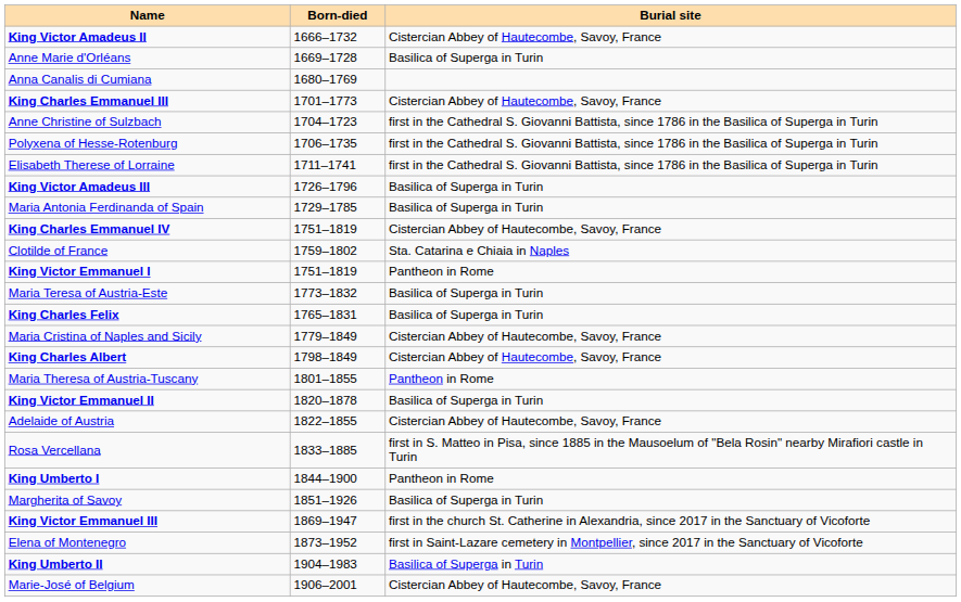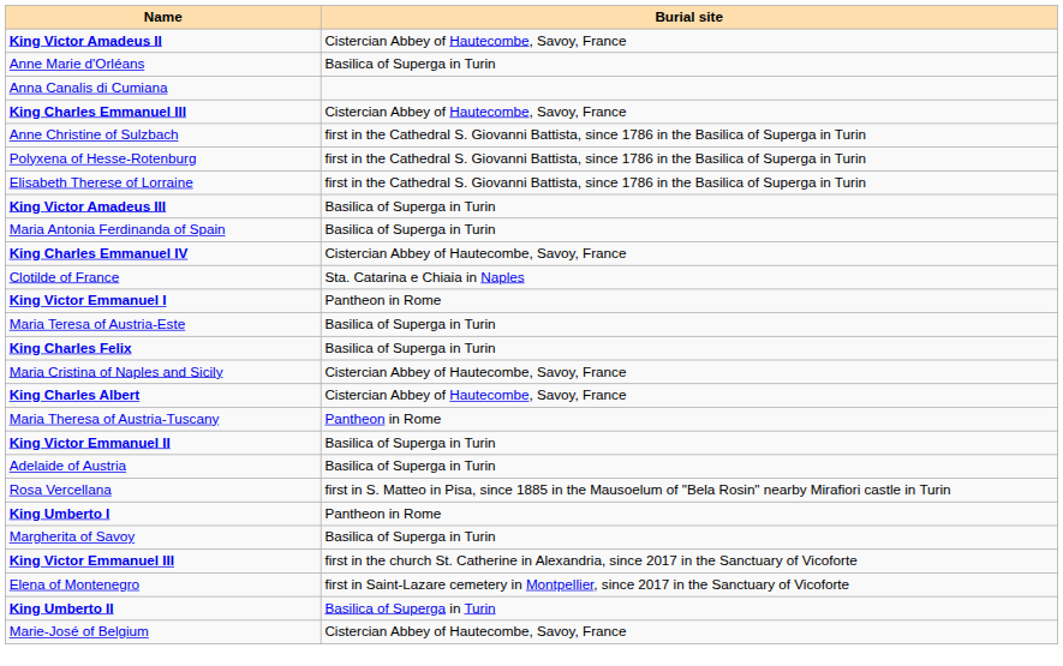 <table width = "95%" border = 1 border="1" cellpadding="4" cellspacing="0" style="margin: 0.5em 1em 0.5em 0; background: #f9f9f9; border: 1px #aaa solid; border-collapse: collapse;">
 <tr>
 <th width="30%" bgcolor="#ffdead">Name</th>
-<th width="10%" bgcolor="#ffdead">Born-died</th>
 <th width="90%" bgcolor="#ffdead">Burial site</th>
 </tr>
 <tr>
 <td><strong><a href='#'>King Victor Amadeus II</a></strong></td>
-<td>1666–1732</td>
 <td>Cistercian Abbey of <a href='#'>Hautecombe</a>, Savoy, France</td>
 </tr>
 <tr>
 <td><a href='#'>Anne Marie d'Orléans</a></td>
-<td>1669–1728</td>
 <td>Basilica of Superga in Turin</td>
 </tr>
 <tr>
 <td><a href='#'>Anna Canalis di Cumiana</a></td>
-<td>1680–1769</td>
 <td></td>
 </tr>
 <tr>
 <td><strong><a href='#'>King Charles Emmanuel III</a></strong></td>
-<td>1701–1773</td>
 <td>Cistercian Abbey of <a href='#'>Hautecombe</a>, Savoy, France</td>
 </tr>
 <tr>
 <td><a href='#'>Anne Christine of Sulzbach</a></td>
-<td>1704–1723</td>
 <td>first in the Cathedral S. Giovanni Battista, since 1786 in the Basilica of Superga in Turin</td>
 </tr>
 <tr>
 <td><a href='#'>Polyxena of Hesse-Rotenburg</a></td>
-<td>1706–1735</td>
 <td>first in the Cathedral S. Giovanni Battista, since 1786 in the Basilica of Superga in Turin</td>
 </tr>
 <tr>
 <td><a href='#'>Elisabeth Therese of Lorraine</a></td>
-<td>1711–1741</td>
 <td>first in the Cathedral S. Giovanni Battista, since 1786 in the Basilica of Superga in Turin</td>
 </tr>
 <tr>
 <td><strong><a href='#'>King Victor Amadeus III</a></strong></td>
-<td>1726–1796</td>
 <td>Basilica of Superga in Turin</td>
 </tr>
 <tr>
 <td><a href='#'>Maria Antonia Ferdinanda of Spain</a></td>
-<td>1729–1785</td>
 <td>Basilica of Superga in Turin</td>
 </tr>
 <tr>
 <td><strong><a href='#'>King Charles Emmanuel IV</a></strong></td>
-<td>1751–1819</td>
 <td>Cistercian Abbey of Hautecombe, Savoy, France</td>
 </tr>
 <tr>
 <td><a href='#'>Clotilde of France</a></td>
-<td>1759–1802</td>
 <td>Sta. Catarina e Chiaia in <a href='#'>Naples</a></td>
 </tr>
 <tr>
 <td><strong><a href='#'>King Victor Emmanuel I</a></strong></td>
-<td>1751–1819</td>
 <td>Pantheon in Rome</td>
 </tr>
 <tr>
 <td><a href='#'>Maria Teresa of Austria-Este</a></td>
-<td>1773–1832</td>
 <td>Basilica of Superga in Turin</td>
 </tr>
 <tr>
 <td><strong><a href='#'>King Charles Felix</a></strong></td>
-<td>1765–1831</td>
 <td>Basilica of Superga in Turin</td>
 </tr>
 <tr>
 <td><a href='#'>Maria Cristina of Naples and Sicily</a></td>
-<td>1779–1849</td>
 <td>Cistercian Abbey of Hautecombe, Savoy, France</td>
 </tr>
 <tr>
 <td><strong><a href='#'>King Charles Albert</a></strong></td>
-<td>1798–1849</td>
 <td>Cistercian Abbey of <a href='#'>Hautecombe</a>, Savoy, France</td>
 </tr>
 <tr>
 <td><a href='#'>Maria Theresa of Austria-Tuscany</a></td>
-<td>1801–1855</td>
 <td><a href='#'>Pantheon</a> in Rome</td>
 </tr>
 <tr>
 <td><strong><a href='#'>King Victor Emmanuel II</a></strong></td>
-<td>1820–1878</td>
 <td>Basilica of Superga in Turin</td>
 </tr>
 <tr>
 <td><a href='#'>Adelaide of Austria</a></td>
-<td>1822–1855</td>
-<td>Cistercian Abbey of Hautecombe, Savoy, France</td>
+<td>Basilica of Superga in Turin</td>
 </tr>
 <tr>
 <td><a href='#'>Rosa Vercellana</a></td>
-<td>1833–1885</td>
 <td>first in S. Matteo in Pisa, since 1885 in the Mausoelum of "Bela Rosin" nearby Mirafiori castle in Turin</td>
 </tr>
 <tr>
 <td><strong><a href='#'>King Umberto I</a></strong></td>
-<td>1844–1900</td>
 <td>Pantheon in Rome</td>
 </tr>
 <tr>
 <td><a href='#'>Margherita of Savoy</a></td>
-<td>1851–1926</td>
 <td>Basilica of Superga in Turin</td>
 </tr>
 <tr>
 <td><strong><a href='#'>King Victor Emmanuel III</a></strong></td>
-<td>1869–1947</td>
 <td>first in the church St. Catherine in Alexandria, since 2017 in the Sanctuary of Vicoforte</td>
 </tr>
 <tr>
 <td><a href='#'>Elena of Montenegro</a></td>
-<td>1873–1952</td>
 <td>first in Saint-Lazare cemetery in <a href='#'>Montpellier</a>, since 2017 in the Sanctuary of Vicoforte</td>
 </tr>
 <tr>
 <td><strong><a href='#'>King Umberto II</a></strong></td>
-<td>1904–1983</td>
 <td><a href='#'>Basilica of Superga</a> in <a href='#'>Turin</a></td>
 </tr>
 <tr>
 <td><a href='#'>Marie-José of Belgium</a></td>
-<td>1906–2001</td>
 <td>Cistercian Abbey of Hautecombe, Savoy, France</td>
 </tr>
 </table>
